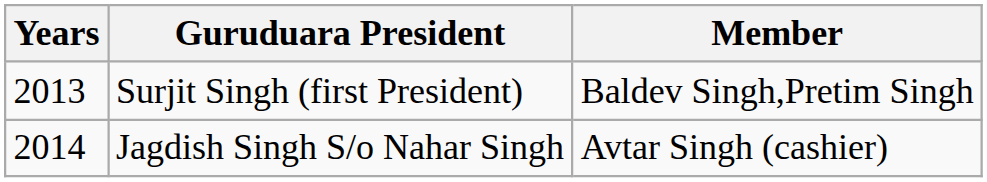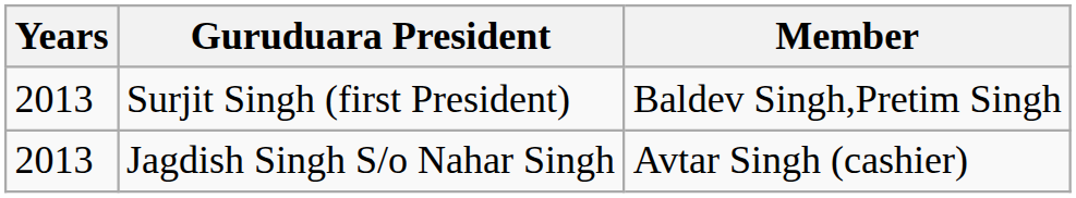 <table class="wikitable">
 <tr>
 <th>Years</th>
 <th>Guruduara President</th>
 <th>Member</th>
 </tr>
 <tr>
 <td>2013</td>
 <td>Surjit Singh (first President)</td>
 <td>Baldev Singh,Pretim Singh</td>
 </tr>
 <tr>
-<td>2014</td>
+<td>2013</td>
 <td>Jagdish Singh S/o Nahar Singh</td>
 <td>Avtar Singh (cashier)</td>
 </tr>
 </table>
